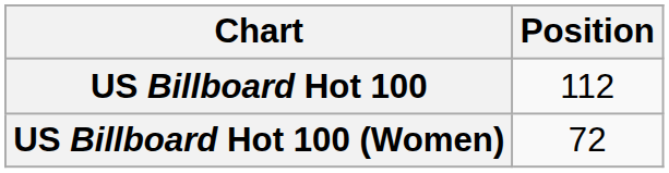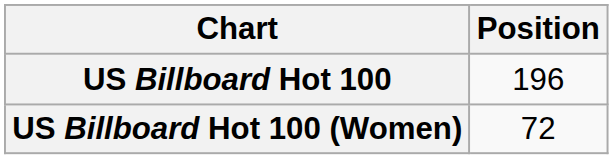 <table class="wikitable sortable plainrowheaders" style="text-align:center">
 <tr>
 <th scope="col">Chart</th>
 <th scope="col">Position</th>
 </tr>
 <tr>
 <th scope="row">US <em>Billboard</em> Hot 100</th>
-<td>112</td>
+<td>196</td>
 </tr>
 <tr>
 <th scope="row">US <em>Billboard</em> Hot 100 (Women)</th>
 <td>72</td>
 </tr>
 </table>
